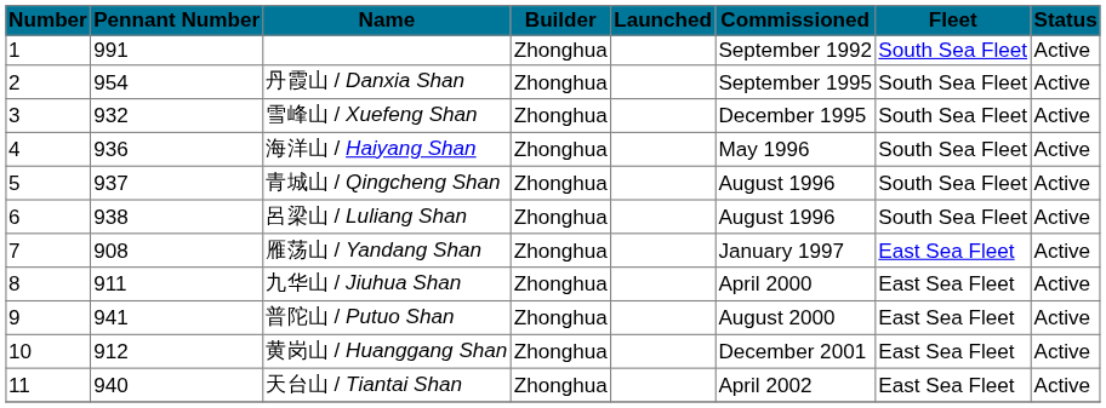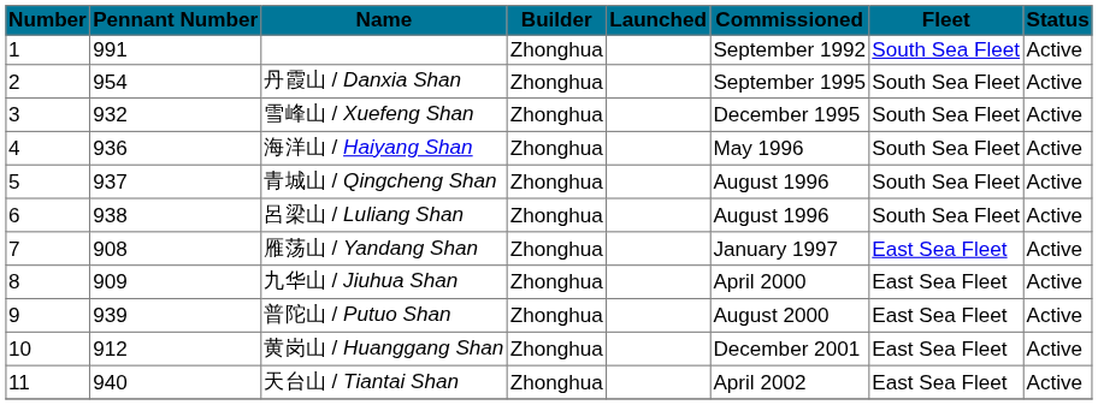 <table class="toccolours" border="1" cellspacing="1" cellpadding="2" style="margin:auto; border-collapse:collapse;">
 <tr style="background:#079;">
 <th><span>Number</span></th>
 <th><span>Pennant Number</span></th>
 <th><span>Name</span></th>
 <th><span>Builder</span></th>
 <th><span>Launched</span></th>
 <th><span>Commissioned</span></th>
 <th><span>Fleet</span></th>
 <th><span>Status</span></th>
 </tr>
 <tr>
 <td>1</td>
 <td>991</td>
 <td></td>
 <td>Zhonghua</td>
 <td></td>
 <td>September 1992</td>
 <td><a href='#'>South Sea Fleet</a></td>
 <td>Active</td>
 </tr>
 <tr>
 <td>2</td>
 <td>954</td>
 <td>丹霞山 / <em>Danxia Shan</em></td>
 <td>Zhonghua</td>
 <td></td>
 <td>September 1995</td>
 <td>South Sea Fleet</td>
 <td>Active</td>
 </tr>
 <tr>
 <td>3</td>
 <td>932</td>
 <td>雪峰山 / <em>Xuefeng Shan</em></td>
 <td>Zhonghua</td>
 <td></td>
 <td>December 1995</td>
 <td>South Sea Fleet</td>
 <td>Active</td>
 </tr>
 <tr>
 <td>4</td>
 <td>936</td>
 <td>海洋山 / <em><a href='#'>Haiyang Shan</a></em></td>
 <td>Zhonghua</td>
 <td></td>
 <td>May 1996</td>
 <td>South Sea Fleet</td>
 <td>Active</td>
 </tr>
 <tr>
 <td>5</td>
 <td>937</td>
 <td>青城山 / <em>Qingcheng Shan</em></td>
 <td>Zhonghua</td>
 <td></td>
 <td>August 1996</td>
 <td>South Sea Fleet</td>
 <td>Active</td>
 </tr>
 <tr>
 <td>6</td>
 <td>938</td>
 <td>呂梁山 /  <em>Luliang Shan</em></td>
 <td>Zhonghua</td>
 <td></td>
 <td>August 1996</td>
 <td>South Sea Fleet</td>
 <td>Active</td>
 </tr>
 <tr>
 <td>7</td>
 <td>908</td>
 <td>雁荡山 / <em>Yandang Shan</em></td>
 <td>Zhonghua</td>
 <td></td>
 <td>January 1997</td>
 <td><a href='#'>East Sea Fleet</a></td>
 <td>Active</td>
 </tr>
 <tr>
 <td>8</td>
-<td>911</td>
+<td>909</td>
 <td>九华山 /  <em>Jiuhua Shan</em></td>
 <td>Zhonghua</td>
 <td></td>
 <td>April 2000</td>
 <td>East Sea Fleet</td>
 <td>Active</td>
 </tr>
 <tr>
 <td>9</td>
-<td>941</td>
+<td>939</td>
 <td>普陀山 /  <em>Putuo Shan</em></td>
 <td>Zhonghua</td>
 <td></td>
 <td>August 2000</td>
 <td>East Sea Fleet</td>
 <td>Active</td>
 </tr>
 <tr>
 <td>10</td>
 <td>912</td>
 <td>黄岗山 / <em>Huanggang Shan</em></td>
 <td>Zhonghua</td>
 <td></td>
 <td>December 2001</td>
 <td>East Sea Fleet</td>
 <td>Active</td>
 </tr>
 <tr>
 <td>11</td>
 <td>940</td>
 <td>天台山 /  <em>Tiantai Shan</em></td>
 <td>Zhonghua</td>
 <td></td>
 <td>April 2002</td>
 <td>East Sea Fleet</td>
 <td>Active</td>
 </tr>
 <tr>
 </tr>
 </table>
